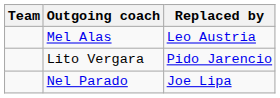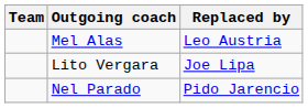 <table class=wikitable>
 <tr>
 <th>Team</th>
 <th>Outgoing coach</th>
 <th>Replaced by</th>
 </tr>
 <tr>
 <td></td>
 <td><a href='#'>Mel Alas</a></td>
 <td><a href='#'>Leo Austria</a></td>
 </tr>
 <tr>
 <td></td>
 <td>Lito Vergara</td>
-<td><a href='#'>Pido Jarencio</a></td>
+<td><a href='#'>Joe Lipa</a></td>
 </tr>
 <tr>
 <td></td>
 <td><a href='#'>Nel Parado</a></td>
-<td><a href='#'>Joe Lipa</a></td>
+<td><a href='#'>Pido Jarencio</a></td>
 </tr>
 </table>
